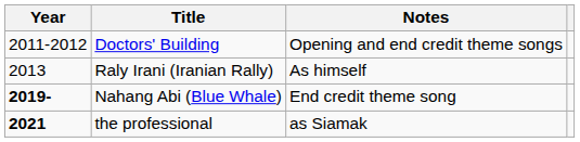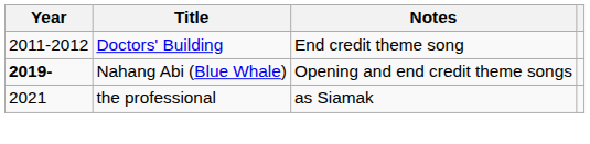 <table class="wikitable sortable">
 <tr>
 <th scope="col">Year</th>
 <th scope="col">Title</th>
 <th scope="col">Notes</th>
 <th scope="col" class="unsortable"></th>
 </tr>
 <tr>
 <td>2011-2012</td>
 <td><a href='#'>Doctors' Building</a></td>
-<td>Opening and end credit theme songs</td>
-<td></td>
-</tr>
-<tr>
-<td>2013</td>
-<td>Raly Irani (Iranian Rally)</td>
-<td>As himself</td>
+<td>End credit theme song</td>
 <td></td>
 </tr>
 <tr>
 <td><strong>2019-</strong></td>
 <td>Nahang Abi (<a href='#'>Blue Whale</a>)</td>
-<td>End credit theme song</td>
+<td>Opening and end credit theme songs</td>
 <td></td>
 </tr>
 <tr>
-<td><strong>2021</strong></td>
+<td>2021</td>
 <td>the professional</td>
 <td>as Siamak</td>
 </tr>
 </table>
